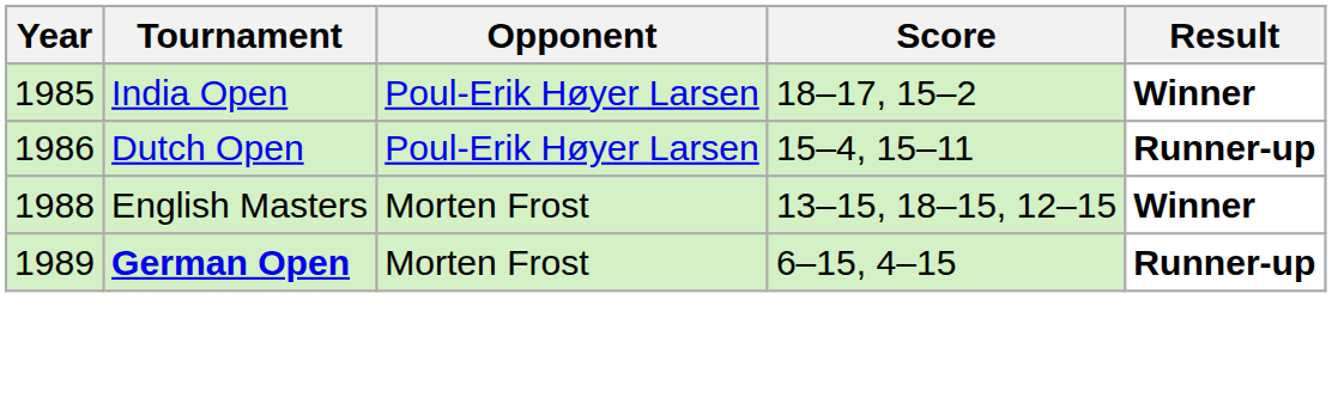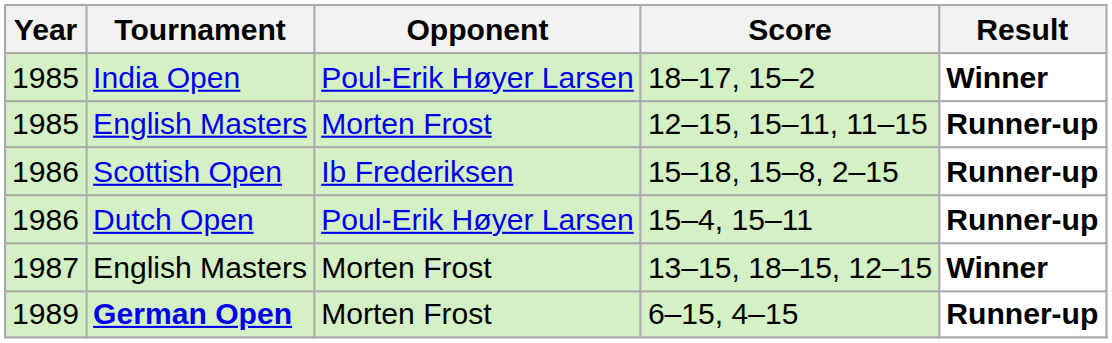 <table class="sortable wikitable" style="font-size: 90%;">
 <tr>
 <th>Year</th>
 <th>Tournament</th>
 <th>Opponent</th>
 <th>Score</th>
 <th>Result</th>
 </tr>
 <tr style="background:#D4F1C5">
 <td align="center">1985</td>
 <td><a href='#'>India Open</a></td>
 <td> <a href='#'>Poul-Erik Høyer Larsen</a></td>
 <td>18–17, 15–2</td>
 <td style="text-align:left; background:white"> <strong>Winner</strong></td>
 </tr>
 <tr style="background:#D4F1C5">
+<td align="center">1985</td>
+<td><a href='#'>English Masters</a></td>
+<td> <a href='#'>Morten Frost</a></td>
+<td>12–15, 15–11, 11–15</td>
+<td style="text-align:left; background:white"> <strong>Runner-up</strong></td>
+</tr>
+<tr style="background:#D4F1C5">
+<td align="center">1986</td>
+<td><a href='#'>Scottish Open</a></td>
+<td> <a href='#'>Ib Frederiksen</a></td>
+<td>15–18, 15–8, 2–15</td>
+<td style="text-align:left; background:white"> <strong>Runner-up</strong></td>
+</tr>
+<tr style="background:#D4F1C5">
 <td align="center">1986</td>
 <td><a href='#'>Dutch Open</a></td>
 <td> <a href='#'>Poul-Erik Høyer Larsen</a></td>
 <td>15–4, 15–11</td>
 <td style="text-align:left; background:white"> <strong>Runner-up</strong></td>
 </tr>
 <tr style="background:#D4F1C5">
-<td align="center">1988</td>
+<td align="center">1987</td>
 <td>English Masters</td>
 <td> Morten Frost</td>
 <td>13–15, 18–15, 12–15</td>
 <td style="text-align:left; background:white"> <strong>Winner</strong></td>
 </tr>
 <tr style="background:#D4F1C5">
 <td align="center">1989</td>
 <td><strong><a href='#'>German Open</a></strong></td>
 <td> Morten Frost</td>
 <td>6–15, 4–15</td>
 <td style="text-align:left; background:white"> <strong>Runner-up</strong></td>
 </tr>
 </table>
